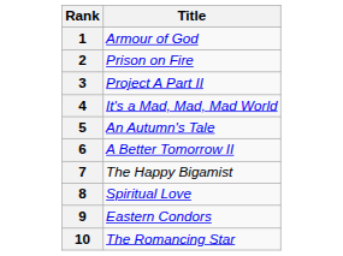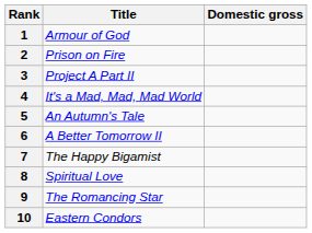 <table class="wikitable sortable" style="margin:auto; margin:auto;">
 <tr>
 <th>Rank</th>
 <th>Title</th>
+<th>Domestic gross</th>
 </tr>
 <tr>
 <th style="text-align:center;">1</th>
 <td><em><a href='#'>Armour of God</a></em></td>
+<td></td>
 </tr>
 <tr>
 <th style="text-align:center;">2</th>
 <td><em><a href='#'>Prison on Fire</a></em></td>
+<td></td>
 </tr>
 <tr>
 <th style="text-align:center;">3</th>
 <td><em><a href='#'>Project A Part II</a></em></td>
+<td></td>
 </tr>
 <tr>
 <th style="text-align:center;">4</th>
 <td><em><a href='#'>It's a Mad, Mad, Mad World</a></em></td>
+<td></td>
 </tr>
 <tr>
 <th style="text-align:center;">5</th>
 <td><em><a href='#'>An Autumn's Tale</a></em></td>
+<td></td>
 </tr>
 <tr>
 <th style="text-align:center;">6</th>
 <td><em><a href='#'>A Better Tomorrow II</a></em></td>
+<td></td>
 </tr>
 <tr>
 <th style="text-align:center;">7</th>
 <td><em>The Happy Bigamist</em></td>
+<td></td>
 </tr>
 <tr>
 <th style="text-align:center;">8</th>
 <td><em><a href='#'>Spiritual Love</a></em></td>
+<td></td>
 </tr>
 <tr>
 <th style="text-align:center;">9</th>
-<td><em><a href='#'>Eastern Condors</a></em></td>
+<td><em><a href='#'>The Romancing Star</a></em></td>
+<td></td>
 </tr>
 <tr>
 <th style="text-align:center;">10</th>
-<td><em><a href='#'>The Romancing Star</a></em></td>
+<td><em><a href='#'>Eastern Condors</a></em></td>
+<td></td>
 </tr>
 </table>
